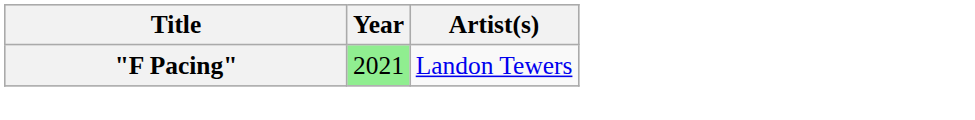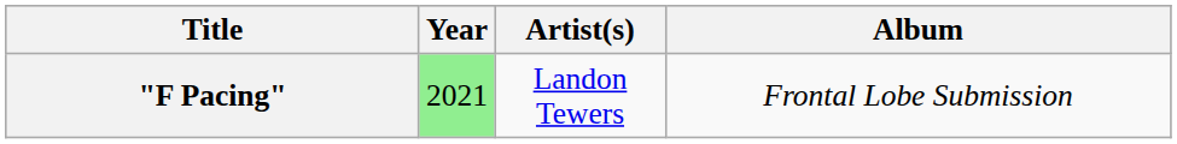 <table class="wikitable plainrowheaders" style="text-align:center;">
 <tr>
 <th scope="col" style="width:13em;">Title</th>
 <th scope="col">Year</th>
 <th scope="col">Artist(s)</th>
+<th scope="col" style="width:16em;">Album</th>
 </tr>
 <tr>
 <th scope="row">"F Pacing"</th>
 <td style="background: lightgreen;">2021</td>
 <td><a href='#'>Landon Tewers</a></td>
+<td><em>Frontal Lobe Submission</em></td>
 </tr>
 </table>
